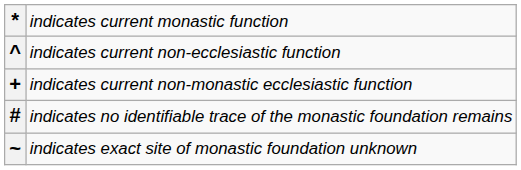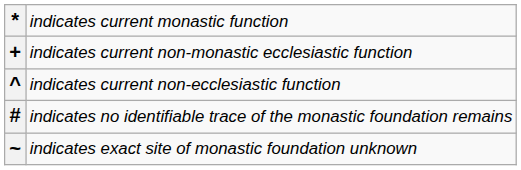 <table class="wikitable">
 <tr>
 <th>*</th>
 <td style="font-size:smaller;font-style:italic;">indicates current monastic function</td>
 </tr>
 <tr>
+<th>+</th>
+<td style="font-size:smaller;font-style:italic;">indicates current non-monastic ecclesiastic function</td>
+</tr>
+<tr>
 <th>^</th>
 <td style="font-size:smaller;font-style:italic;">indicates current non-ecclesiastic function</td>
-</tr>
-<tr>
-<th>+</th>
-<td style="font-size:smaller;font-style:italic;">indicates current non-monastic ecclesiastic function</td>
 </tr>
 <tr>
 <th>#</th>
 <td style="font-size:smaller;font-style:italic;">indicates no identifiable trace of the monastic foundation remains</td>
 </tr>
 <tr>
 <th>~</th>
 <td style="font-size:smaller;font-style:italic;">indicates exact site of monastic foundation unknown</td>
 </tr>
 </table>
